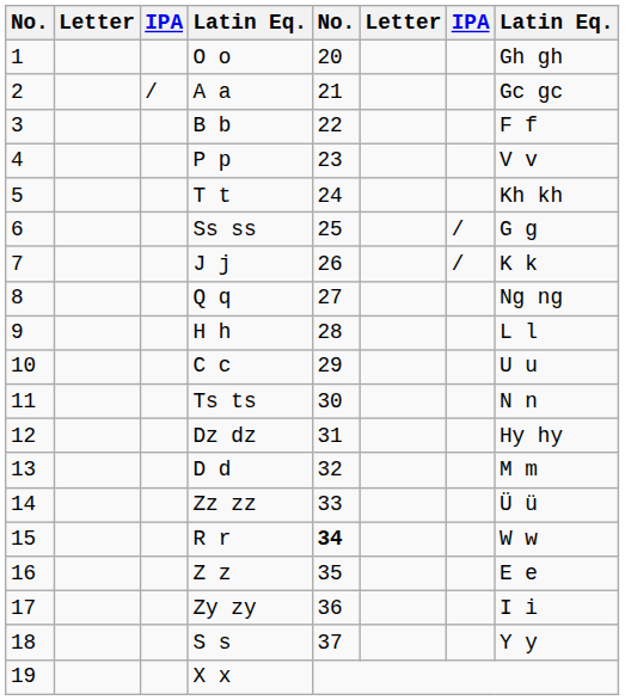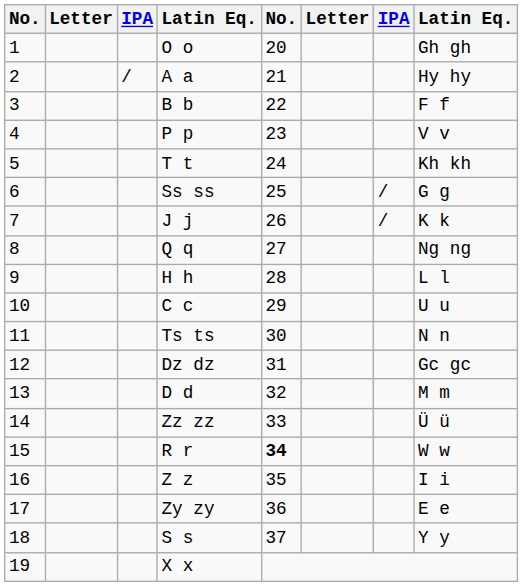 <table class="wikitable">
 <tr>
 <th>No.</th>
 <th>Letter</th>
 <th><a href='#'>IPA</a></th>
 <th>Latin Eq.</th>
 <th>No.</th>
 <th>Letter</th>
 <th><a href='#'>IPA</a></th>
 <th>Latin Eq.</th>
 </tr>
 <tr>
 <td>1</td>
 <td><big></big></td>
 <td></td>
 <td>O o</td>
 <td>20</td>
 <td><big></big></td>
 <td></td>
 <td>Gh gh</td>
 </tr>
 <tr>
 <td>2</td>
 <td><big></big></td>
 <td>/</td>
 <td>A a</td>
 <td>21</td>
 <td><big></big></td>
 <td></td>
-<td>Gc gc</td>
+<td>Hy hy</td>
 </tr>
 <tr>
 <td>3</td>
 <td><big></big></td>
 <td></td>
 <td>B b</td>
 <td>22</td>
 <td><big></big></td>
 <td></td>
 <td>F f</td>
 </tr>
 <tr>
 <td>4</td>
 <td><big></big></td>
 <td></td>
 <td>P p</td>
 <td>23</td>
 <td><big></big></td>
 <td></td>
 <td>V v</td>
 </tr>
 <tr>
 <td>5</td>
 <td><big></big></td>
 <td></td>
 <td>T t</td>
 <td>24</td>
 <td><big></big></td>
 <td></td>
 <td>Kh kh</td>
 </tr>
 <tr>
 <td>6</td>
 <td><big></big></td>
 <td></td>
 <td>Ss ss</td>
 <td>25</td>
 <td><big></big></td>
 <td>/</td>
 <td>G g</td>
 </tr>
 <tr>
 <td>7</td>
 <td><big></big></td>
 <td></td>
 <td>J j</td>
 <td>26</td>
 <td><big></big></td>
 <td>/</td>
 <td>K k</td>
 </tr>
 <tr>
 <td>8</td>
 <td><big></big></td>
 <td></td>
 <td>Q q</td>
 <td>27</td>
 <td><big></big></td>
 <td></td>
 <td>Ng ng</td>
 </tr>
 <tr>
 <td>9</td>
 <td><big></big></td>
 <td></td>
 <td>H h</td>
 <td>28</td>
 <td><big></big></td>
 <td></td>
 <td>L l</td>
 </tr>
 <tr>
 <td>10</td>
 <td><big></big></td>
 <td></td>
 <td>C c</td>
 <td>29</td>
 <td><big></big></td>
 <td></td>
 <td>U u</td>
 </tr>
 <tr>
 <td>11</td>
 <td><big></big></td>
 <td></td>
 <td>Ts ts</td>
 <td>30</td>
 <td><big></big></td>
 <td></td>
 <td>N n</td>
 </tr>
 <tr>
 <td>12</td>
 <td><big></big></td>
 <td></td>
 <td>Dz dz</td>
 <td>31</td>
 <td><big></big></td>
 <td></td>
-<td>Hy hy</td>
+<td>Gc gc</td>
 </tr>
 <tr>
 <td>13</td>
 <td><big></big></td>
 <td></td>
 <td>D d</td>
 <td>32</td>
 <td><big></big></td>
 <td></td>
 <td>M m</td>
 </tr>
 <tr>
 <td>14</td>
 <td><big></big></td>
 <td></td>
 <td>Zz zz</td>
 <td>33</td>
 <td><big></big></td>
 <td></td>
 <td>Ü ü</td>
 </tr>
 <tr>
 <td>15</td>
 <td><big></big></td>
 <td></td>
 <td>R r</td>
 <td><strong>34</strong></td>
 <td><big></big></td>
 <td></td>
 <td>W w</td>
 </tr>
 <tr>
 <td>16</td>
 <td><big></big></td>
 <td></td>
 <td>Z z</td>
 <td>35</td>
 <td><big></big></td>
 <td></td>
-<td>E e</td>
+<td>I i</td>
 </tr>
 <tr>
 <td>17</td>
 <td><big></big></td>
 <td></td>
 <td>Zy zy</td>
 <td>36</td>
 <td><big></big></td>
 <td></td>
-<td>I i</td>
+<td>E e</td>
 </tr>
 <tr>
 <td>18</td>
 <td><big></big></td>
 <td></td>
 <td>S s</td>
 <td>37</td>
 <td><big></big></td>
 <td></td>
 <td>Y y</td>
 </tr>
 <tr>
 <td>19</td>
 <td><big></big></td>
 <td></td>
 <td>X x</td>
 </tr>
 </table>
